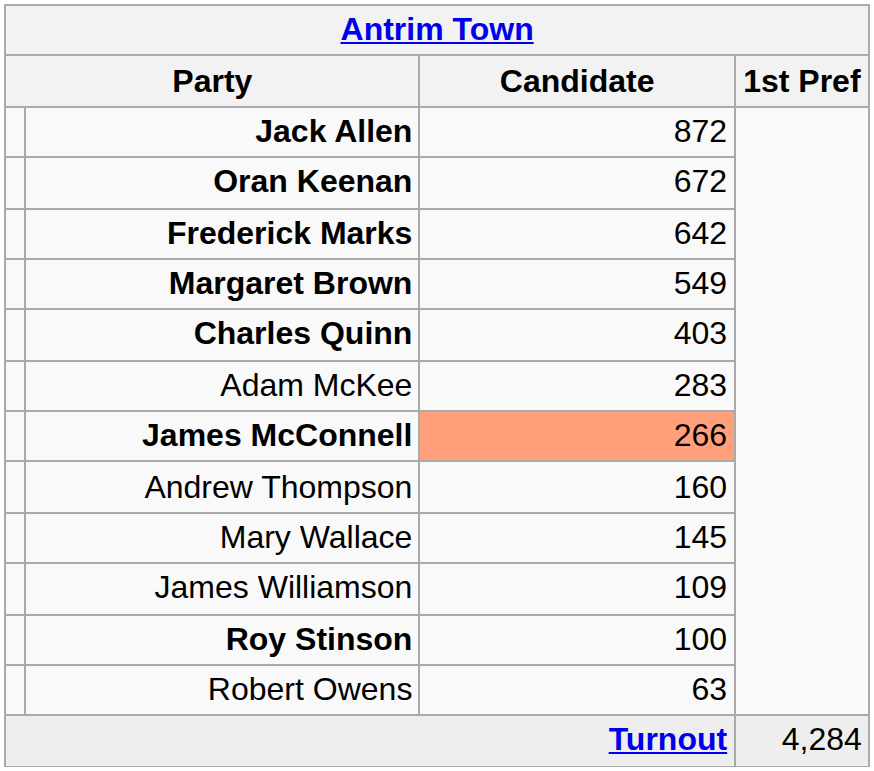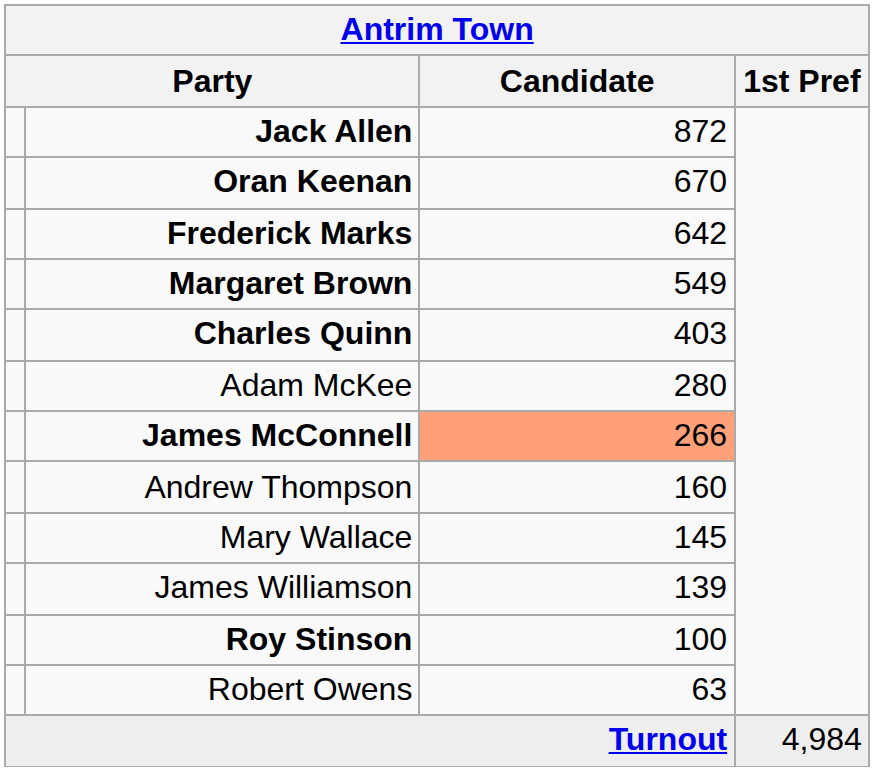 <table class="wikitable">
 <tr>
 <th colspan="4" align="center"><a href='#'>Antrim Town</a></th>
 </tr>
 <tr>
 <th colspan="2" align="center" width=200>Party</th>
 <th width=150>Candidate</th>
 <th width=60>1st Pref</th>
 </tr>
 <tr>
 <td></td>
 <td align="right"><strong>Jack Allen</strong></td>
 <td align="right">872</td>
 </tr>
 <tr>
 <td></td>
 <td align="right"><strong>Oran Keenan</strong></td>
-<td align="right">672</td>
+<td align="right">670</td>
 </tr>
 <tr>
 <td></td>
 <td align="right"><strong>Frederick Marks</strong></td>
 <td align="right">642</td>
 </tr>
 <tr>
 <td></td>
 <td align="right"><strong>Margaret Brown</strong></td>
 <td align="right">549</td>
 </tr>
 <tr>
 <td></td>
 <td align="right"><strong>Charles Quinn</strong></td>
 <td align="right">403</td>
 </tr>
 <tr>
 <td></td>
 <td align="right">Adam McKee</td>
-<td align="right">283</td>
+<td align="right">280</td>
 </tr>
 <tr>
 <td></td>
 <td align="right"><strong>James McConnell</strong></td>
 <td align="right" style="background: lightsalmon;">266</td>
 </tr>
 <tr>
 <td></td>
 <td align="right">Andrew Thompson</td>
 <td align="right">160</td>
 </tr>
 <tr>
 <td></td>
 <td align="right">Mary Wallace</td>
 <td align="right">145</td>
 </tr>
 <tr>
 <td></td>
 <td align="right">James Williamson</td>
-<td align="right">109</td>
+<td align="right">139</td>
 </tr>
 <tr>
 <td></td>
 <td align="right"><strong>Roy Stinson</strong></td>
 <td align="right">100</td>
 </tr>
 <tr>
 <td></td>
 <td align="right">Robert Owens</td>
 <td align="right">63</td>
 </tr>
 <tr bgcolor="EEEEEE">
 <td colspan=3 align="right"><strong><a href='#'>Turnout</a></strong></td>
-<td align="right">4,284</td>
+<td align="right">4,984</td>
 </tr>
 </table>
